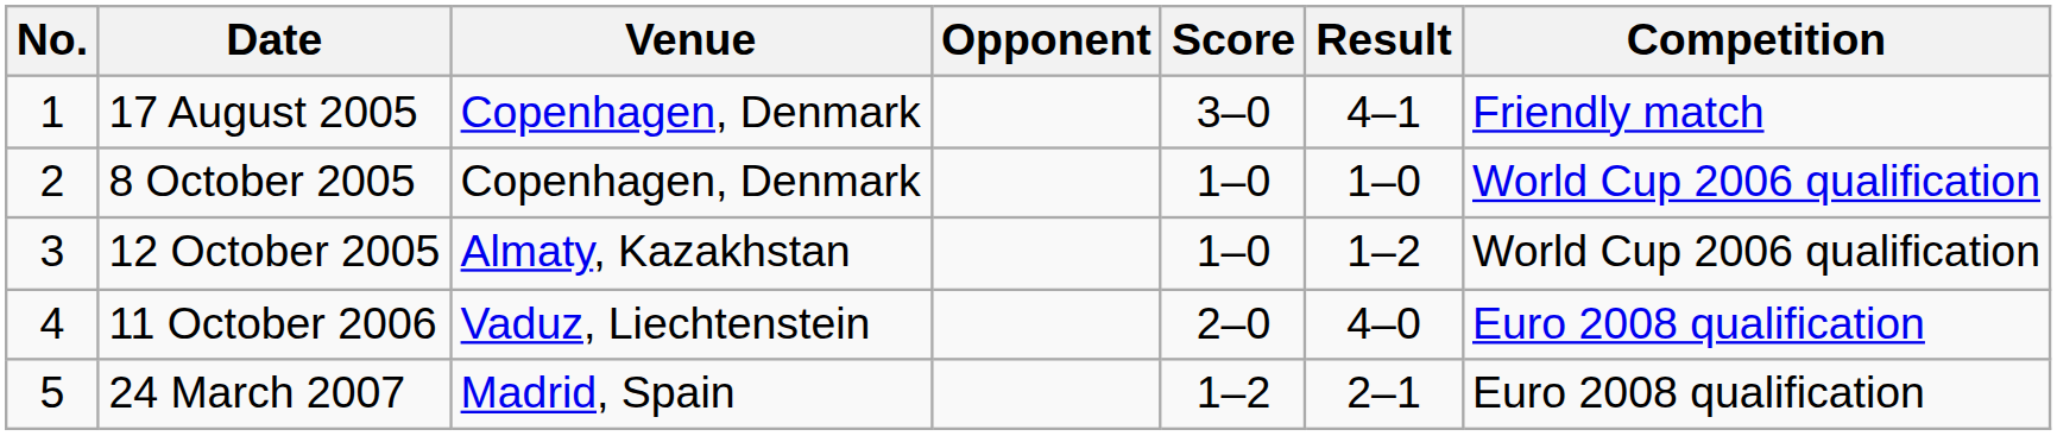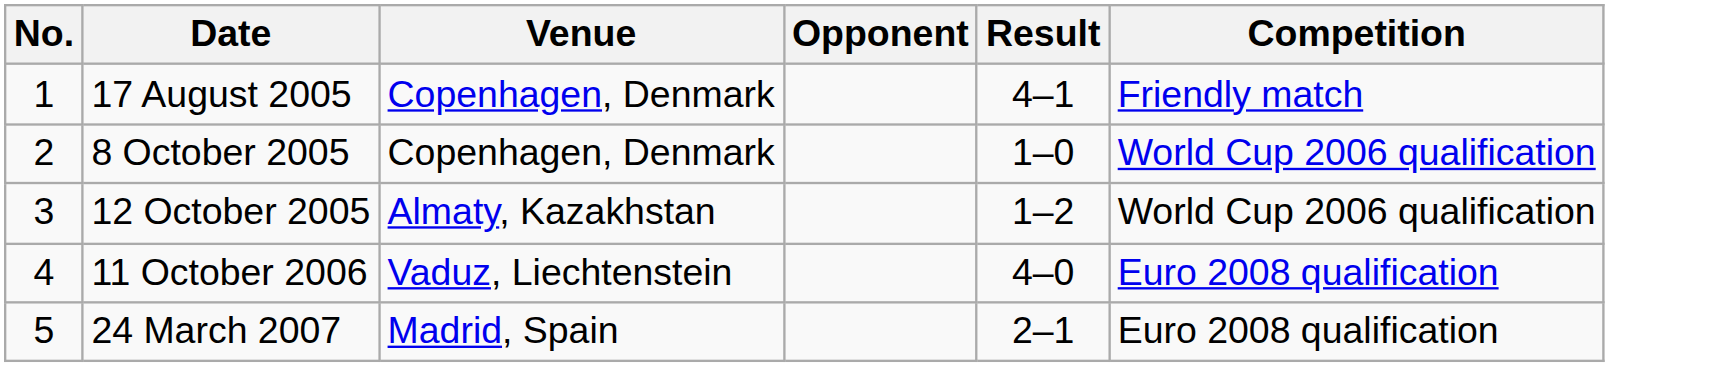 <table class="wikitable sortable">
 <tr>
 <th scope="col">No.</th>
 <th scope="col">Date</th>
 <th scope="col">Venue</th>
 <th scope="col">Opponent</th>
-<th scope="col">Score</th>
 <th scope="col">Result</th>
 <th scope="col">Competition</th>
 </tr>
 <tr>
 <td align="center">1</td>
 <td>17 August 2005</td>
 <td><a href='#'>Copenhagen</a>, Denmark</td>
 <td></td>
-<td align="center">3–0</td>
 <td align="center">4–1</td>
 <td><a href='#'>Friendly match</a></td>
 </tr>
 <tr>
 <td align="center">2</td>
 <td>8 October 2005</td>
 <td>Copenhagen, Denmark</td>
 <td></td>
 <td align="center">1–0</td>
-<td align="center">1–0</td>
 <td><a href='#'>World Cup 2006 qualification</a></td>
 </tr>
 <tr>
 <td align="center">3</td>
 <td>12 October 2005</td>
 <td><a href='#'>Almaty</a>, Kazakhstan</td>
 <td></td>
-<td align="center">1–0</td>
 <td align="center">1–2</td>
 <td>World Cup 2006 qualification</td>
 </tr>
 <tr>
 <td align="center">4</td>
 <td>11 October 2006</td>
 <td><a href='#'>Vaduz</a>, Liechtenstein</td>
 <td></td>
-<td align="center">2–0</td>
 <td align="center">4–0</td>
 <td><a href='#'>Euro 2008 qualification</a></td>
 </tr>
 <tr>
 <td align="center">5</td>
 <td>24 March 2007</td>
 <td><a href='#'>Madrid</a>, Spain</td>
 <td></td>
-<td align="center">1–2</td>
 <td align="center">2–1</td>
 <td>Euro 2008 qualification</td>
 </tr>
 </table>
